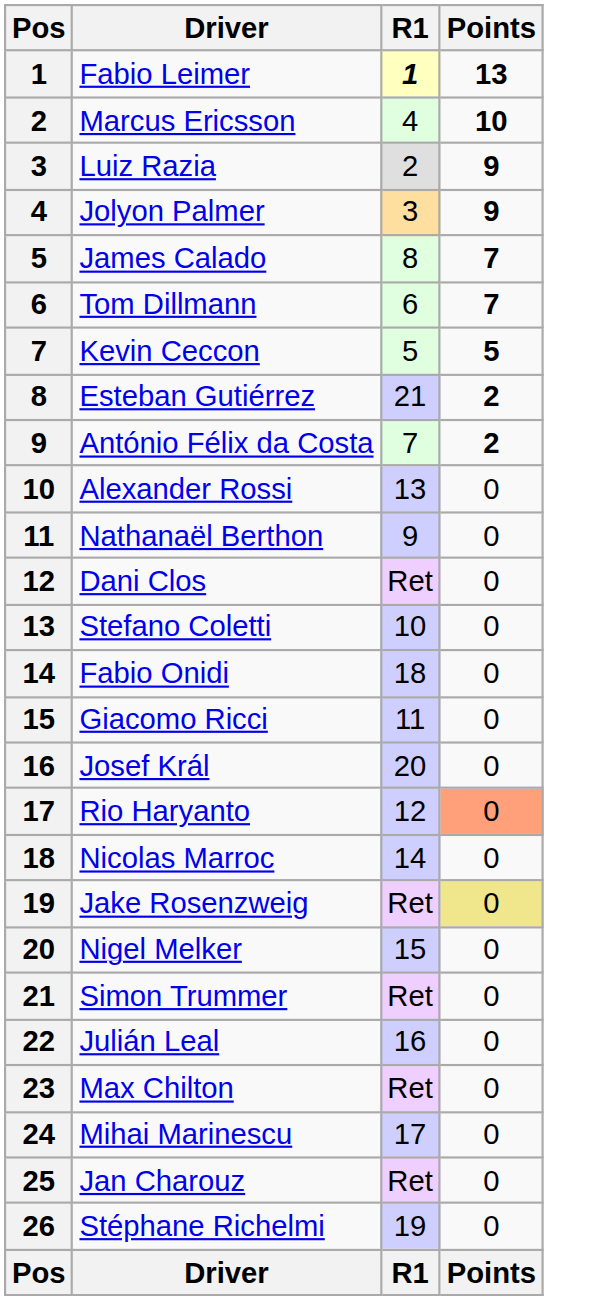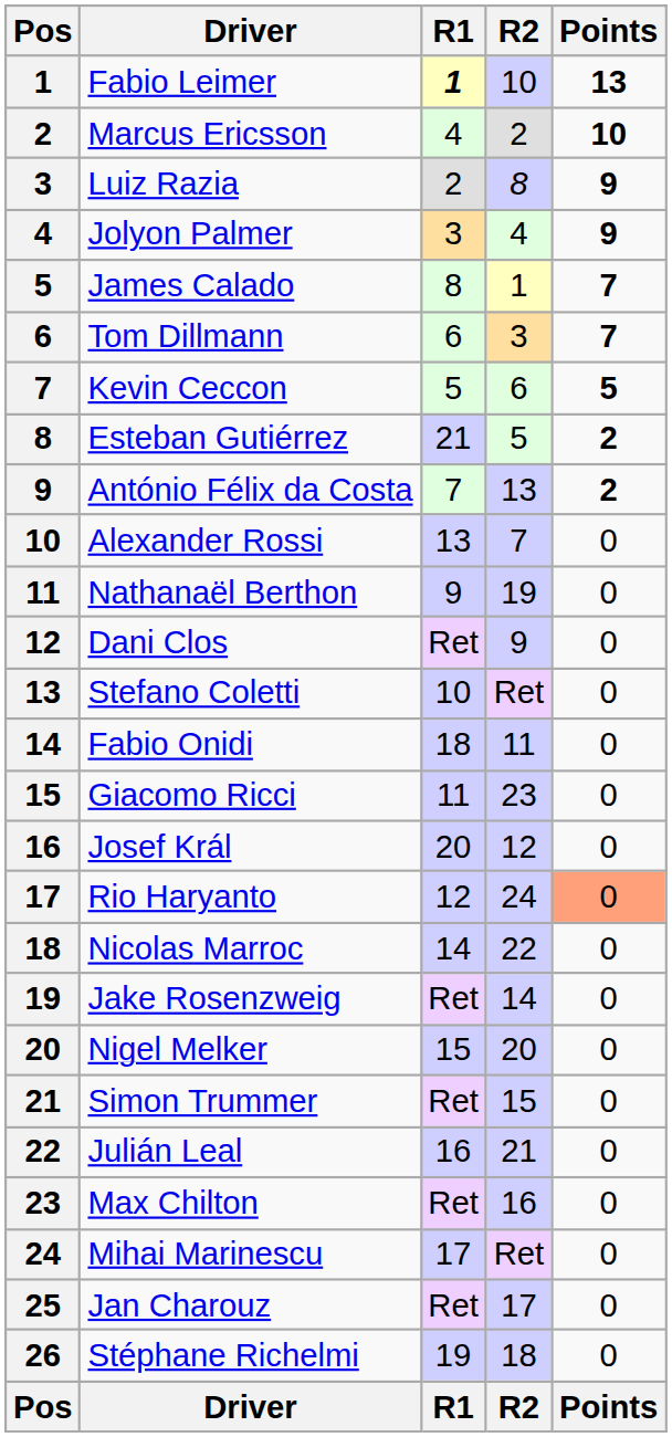 <table class="wikitable" style="font-size:85%; text-align:center">
 <tr style="background:#f9f9f9" valign="top">
 <th valign="middle">Pos</th>
 <th valign="middle">Driver</th>
 <th>R1</th>
+<th>R2</th>
 <th valign="middle">Points</th>
 </tr>
 <tr>
 <th>1</th>
 <td align="left"> <a href='#'>Fabio Leimer</a></td>
 <td style="background:#FFFFBF;"><strong><em>1</em></strong></td>
+<td style="background:#CFCFFF;">10</td>
 <td><strong>13</strong></td>
 </tr>
 <tr>
 <th>2</th>
 <td align="left"> <a href='#'>Marcus Ericsson</a></td>
 <td style="background:#DFFFDF;">4</td>
+<td style="background:#DFDFDF;">2</td>
 <td><strong>10</strong></td>
 </tr>
 <tr>
 <th>3</th>
 <td align="left"> <a href='#'>Luiz Razia</a></td>
 <td style="background:#DFDFDF;">2</td>
+<td style="background:#CFCFFF;"><em>8</em></td>
 <td><strong>9</strong></td>
 </tr>
 <tr>
 <th>4</th>
 <td align="left"> <a href='#'>Jolyon Palmer</a></td>
 <td style="background:#FFDF9F;">3</td>
+<td style="background:#DFFFDF;">4</td>
 <td><strong>9</strong></td>
 </tr>
 <tr>
 <th>5</th>
 <td align="left"> <a href='#'>James Calado</a></td>
 <td style="background:#DFFFDF;">8</td>
+<td style="background:#FFFFBF;">1</td>
 <td><strong>7</strong></td>
 </tr>
 <tr>
 <th>6</th>
 <td align="left"> <a href='#'>Tom Dillmann</a></td>
 <td style="background:#DFFFDF;">6</td>
+<td style="background:#FFDF9F;">3</td>
 <td><strong>7</strong></td>
 </tr>
 <tr>
 <th>7</th>
 <td align="left"> <a href='#'>Kevin Ceccon</a></td>
 <td style="background:#DFFFDF;">5</td>
+<td style="background:#DFFFDF;">6</td>
 <td><strong>5</strong></td>
 </tr>
 <tr>
 <th>8</th>
 <td align="left"> <a href='#'>Esteban Gutiérrez</a></td>
 <td style="background:#CFCFFF;">21</td>
+<td style="background:#DFFFDF;">5</td>
 <td><strong>2</strong></td>
 </tr>
 <tr>
 <th>9</th>
 <td align="left"> <a href='#'>António Félix da Costa</a></td>
 <td style="background:#DFFFDF;">7</td>
+<td style="background:#CFCFFF;">13</td>
 <td><strong>2</strong></td>
 </tr>
 <tr>
 <th>10</th>
 <td align="left"> <a href='#'>Alexander Rossi</a></td>
 <td style="background:#CFCFFF;">13</td>
+<td style="background:#CFCFFF;">7</td>
 <td>0</td>
 </tr>
 <tr>
 <th>11</th>
 <td align="left"> <a href='#'>Nathanaël Berthon</a></td>
 <td style="background:#CFCFFF;">9</td>
+<td style="background:#CFCFFF;">19</td>
 <td>0</td>
 </tr>
 <tr>
 <th>12</th>
 <td align="left"> <a href='#'>Dani Clos</a></td>
 <td style="background:#EFCFFF;">Ret</td>
+<td style="background:#CFCFFF;">9</td>
 <td>0</td>
 </tr>
 <tr>
 <th>13</th>
 <td align="left"> <a href='#'>Stefano Coletti</a></td>
 <td style="background:#CFCFFF;">10</td>
+<td style="background:#EFCFFF;">Ret</td>
 <td>0</td>
 </tr>
 <tr>
 <th>14</th>
 <td align="left"> <a href='#'>Fabio Onidi</a></td>
 <td style="background:#CFCFFF;">18</td>
+<td style="background:#CFCFFF;">11</td>
 <td>0</td>
 </tr>
 <tr>
 <th>15</th>
 <td align="left"> <a href='#'>Giacomo Ricci</a></td>
 <td style="background:#CFCFFF;">11</td>
+<td style="background:#CFCFFF;">23</td>
 <td>0</td>
 </tr>
 <tr>
 <th>16</th>
 <td align="left"> <a href='#'>Josef Král</a></td>
 <td style="background:#CFCFFF;">20</td>
+<td style="background:#CFCFFF;">12</td>
 <td>0</td>
 </tr>
 <tr>
 <th>17</th>
 <td align="left"> <a href='#'>Rio Haryanto</a></td>
 <td style="background:#CFCFFF;">12</td>
+<td style="background:#CFCFFF;">24</td>
 <td style="background: lightsalmon;">0</td>
 </tr>
 <tr>
 <th>18</th>
 <td align="left"> <a href='#'>Nicolas Marroc</a></td>
 <td style="background:#CFCFFF;">14</td>
+<td style="background:#CFCFFF;">22</td>
 <td>0</td>
 </tr>
 <tr>
 <th>19</th>
 <td align="left"> <a href='#'>Jake Rosenzweig</a></td>
 <td style="background:#EFCFFF;">Ret</td>
-<td style="background: khaki;">0</td>
+<td style="background:#CFCFFF;">14</td>
+<td>0</td>
 </tr>
 <tr>
 <th>20</th>
 <td align="left"> <a href='#'>Nigel Melker</a></td>
 <td style="background:#CFCFFF;">15</td>
+<td style="background:#CFCFFF;">20</td>
 <td>0</td>
 </tr>
 <tr>
 <th>21</th>
 <td align="left"> <a href='#'>Simon Trummer</a></td>
 <td style="background:#EFCFFF;">Ret</td>
+<td style="background:#CFCFFF;">15</td>
 <td>0</td>
 </tr>
 <tr>
 <th>22</th>
 <td align="left"> <a href='#'>Julián Leal</a></td>
 <td style="background:#CFCFFF;">16</td>
+<td style="background:#CFCFFF;">21</td>
 <td>0</td>
 </tr>
 <tr>
 <th>23</th>
 <td align="left"> <a href='#'>Max Chilton</a></td>
 <td style="background:#EFCFFF;">Ret</td>
+<td style="background:#CFCFFF;">16</td>
 <td>0</td>
 </tr>
 <tr>
 <th>24</th>
 <td align="left"> <a href='#'>Mihai Marinescu</a></td>
 <td style="background:#CFCFFF;">17</td>
+<td style="background:#EFCFFF;">Ret</td>
 <td>0</td>
 </tr>
 <tr>
 <th>25</th>
 <td align="left"> <a href='#'>Jan Charouz</a></td>
 <td style="background:#EFCFFF;">Ret</td>
+<td style="background:#CFCFFF;">17</td>
 <td>0</td>
 </tr>
 <tr>
 <th>26</th>
 <td align="left"> <a href='#'>Stéphane Richelmi</a></td>
 <td style="background:#CFCFFF;">19</td>
+<td style="background:#CFCFFF;">18</td>
 <td>0</td>
 </tr>
 <tr style="background:#f9f9f9" valign="top">
 <th valign="middle">Pos</th>
 <th valign="middle">Driver</th>
 <th>R1</th>
+<th>R2</th>
 <th valign="middle">Points</th>
 </tr>
 </table>
